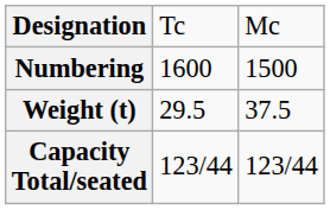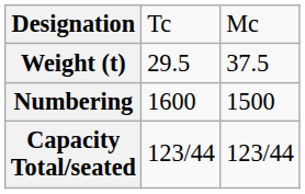 <table class="wikitable">
 <tr>
 <th>Designation</th>
 <td>Tc</td>
 <td>Mc</td>
 </tr>
 <tr>
+<th>Weight (t)</th>
+<td>29.5</td>
+<td>37.5</td>
+</tr>
+<tr>
 <th>Numbering</th>
 <td>1600</td>
 <td>1500</td>
-</tr>
-<tr>
-<th>Weight (t)</th>
-<td>29.5</td>
-<td>37.5</td>
 </tr>
 <tr>
 <th>Capacity<br>Total/seated</th>
 <td>123/44</td>
 <td>123/44</td>
 </tr>
 </table>
